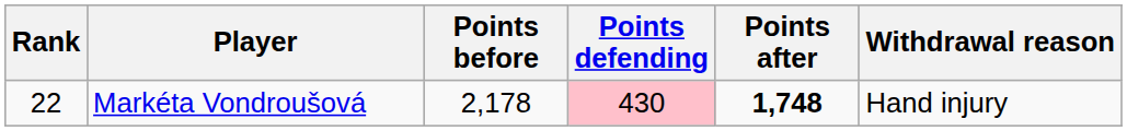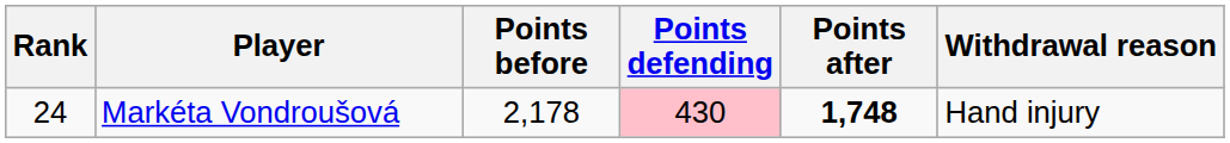 <table class="wikitable sortable">
 <tr>
 <th>Rank</th>
 <th style="width:185px;">Player</th>
 <th style="width:75px;">Points before</th>
 <th style="width:75px;"><a href='#'>Points defending</a></th>
 <th style="width:75px;">Points after</th>
 <th>Withdrawal reason</th>
 </tr>
 <tr>
-<td style="text-align:center;">22</td>
+<td style="text-align:center;">24</td>
 <td> <a href='#'>Markéta Vondroušová</a></td>
 <td style="text-align:center;">2,178</td>
 <td style="background: pink; text-align:center;">430</td>
 <td style="text-align:center;"><strong>1,748</strong></td>
 <td>Hand injury</td>
 </tr>
 </table>
